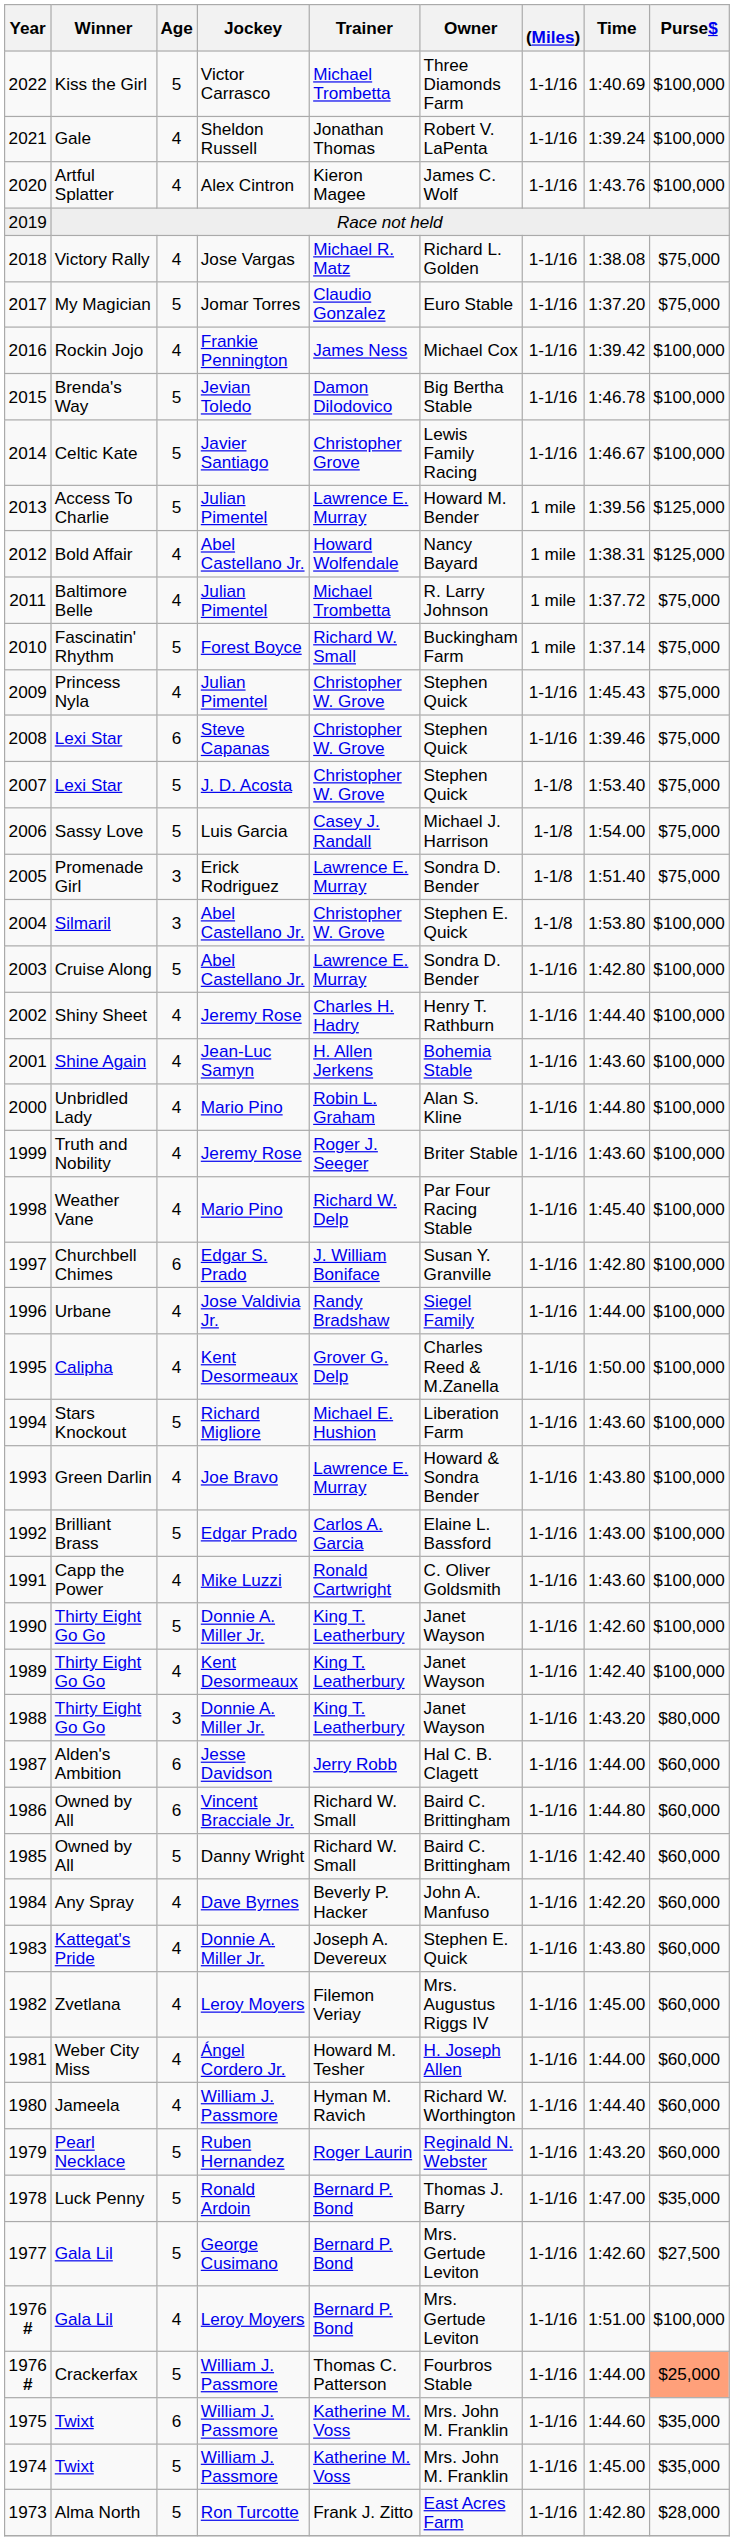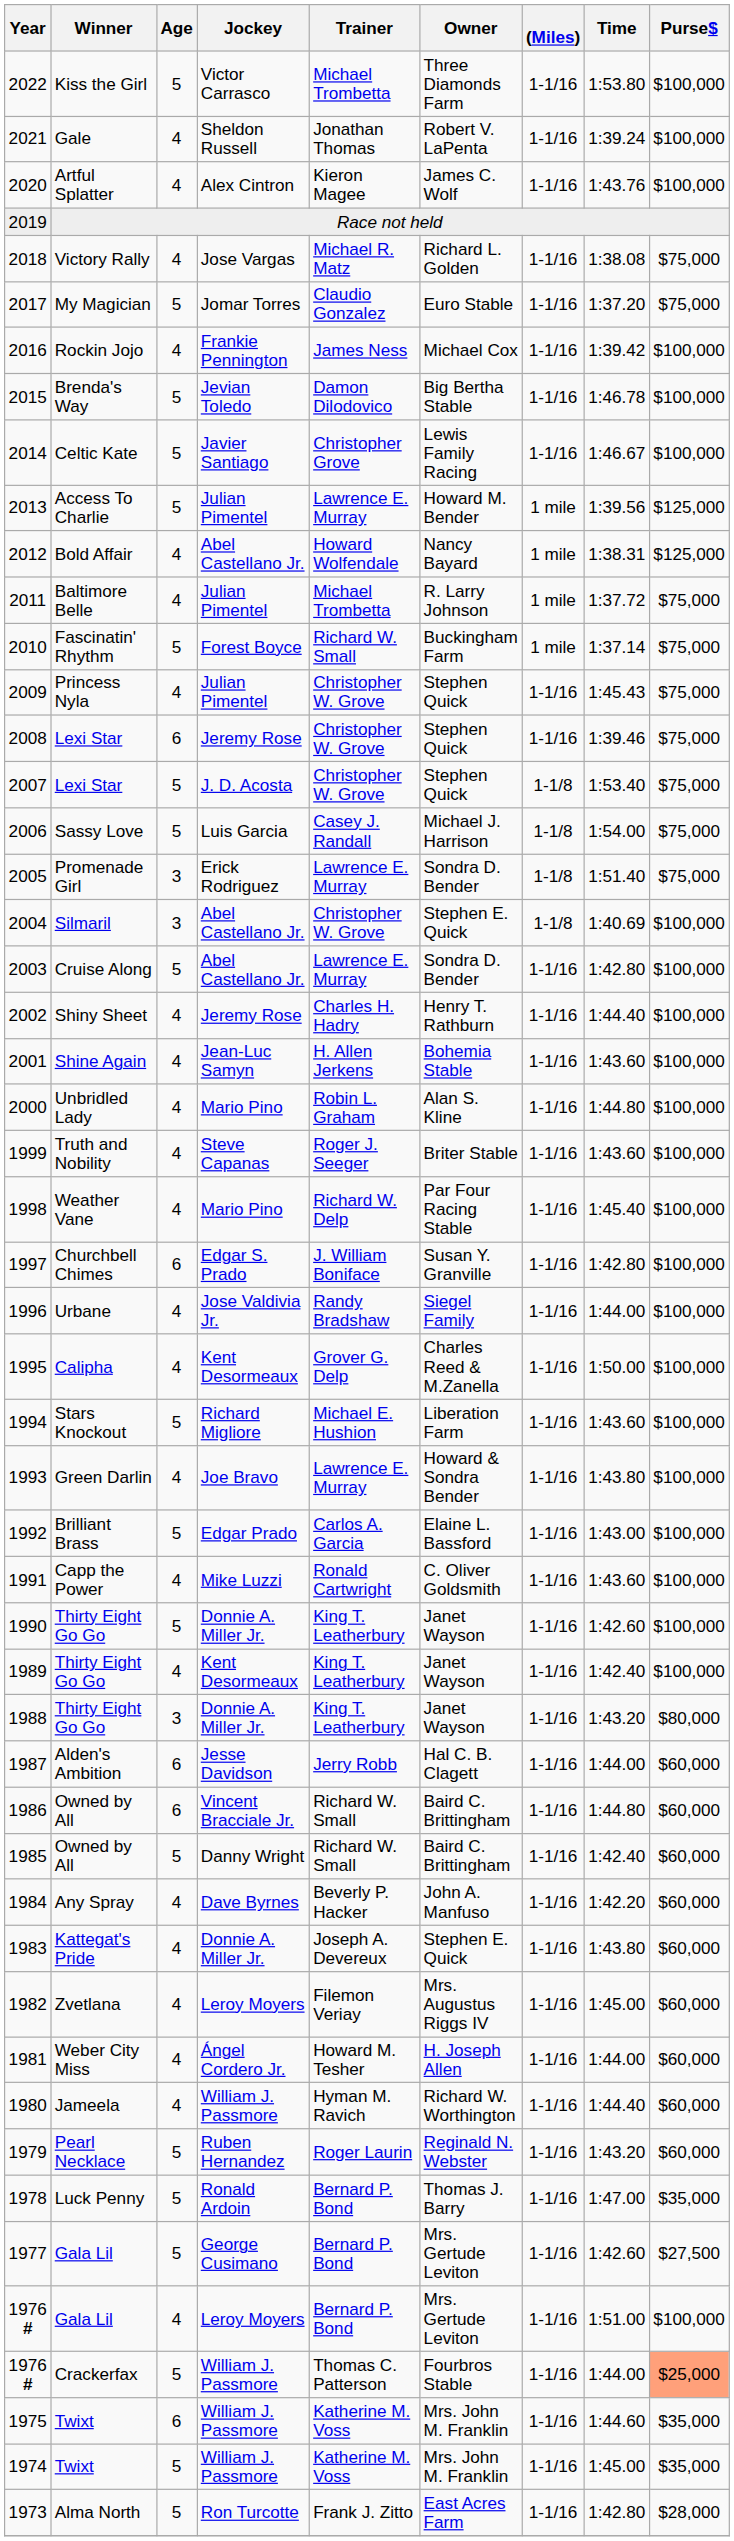 <table class="wikitable sortable" style="font-size:90%">
 <tr>
 <th style="width:30px">Year</th>
 <th style="width:110px">Winner</th>
 <th style="width:20px">Age</th>
 <th style="width:110px">Jockey</th>
 <th style="width:120px">Trainer</th>
 <th>Owner<br></th>
 <th style="width:25px"><br> <span>(<a href='#'>Miles</a>)</span></th>
 <th style="width:25px">Time</th>
 <th style="width:35px">Purse<a href='#'>$</a></th>
 </tr>
 <tr>
 <td align=center>2022</td>
 <td>Kiss the Girl</td>
 <td align=center>5</td>
 <td>Victor Carrasco</td>
 <td><a href='#'>Michael Trombetta</a></td>
 <td>Three Diamonds Farm</td>
 <td align=center>1-1/16</td>
-<td align=center>1:40.69</td>
+<td align=center>1:53.80</td>
 <td align=center>$100,000</td>
 </tr>
 <tr>
 <td align=center>2021</td>
 <td>Gale</td>
 <td align=center>4</td>
 <td>Sheldon Russell</td>
 <td>Jonathan Thomas</td>
 <td>Robert V. LaPenta</td>
 <td align=center>1-1/16</td>
 <td align=center>1:39.24</td>
 <td align=center>$100,000</td>
 </tr>
 <tr>
 <td align=center>2020</td>
 <td>Artful Splatter</td>
 <td align=center>4</td>
 <td>Alex Cintron</td>
 <td>Kieron Magee</td>
 <td>James C. Wolf</td>
 <td align=center>1-1/16</td>
 <td align=center>1:43.76</td>
 <td align=center>$100,000</td>
 </tr>
 <tr bgcolor="#eeeeee">
 <td align=center>2019</td>
 <td align=center  colspan=8><em>Race not held</em></td>
 </tr>
 <tr>
 <td align=center>2018</td>
 <td>Victory Rally</td>
 <td align=center>4</td>
 <td>Jose Vargas</td>
 <td><a href='#'>Michael R. Matz</a></td>
 <td>Richard L. Golden</td>
 <td align=center>1-1/16</td>
 <td align=center>1:38.08</td>
 <td align=center>$75,000</td>
 </tr>
 <tr>
 <td align=center>2017</td>
 <td>My Magician</td>
 <td align=center>5</td>
 <td>Jomar Torres</td>
 <td><a href='#'>Claudio Gonzalez</a></td>
 <td>Euro Stable</td>
 <td align=center>1-1/16</td>
 <td align=center>1:37.20</td>
 <td align=center>$75,000</td>
 </tr>
 <tr>
 <td align=center>2016</td>
 <td>Rockin Jojo</td>
 <td align=center>4</td>
 <td><a href='#'>Frankie Pennington</a></td>
 <td><a href='#'>James Ness</a></td>
 <td>Michael Cox</td>
 <td align=center>1-1/16</td>
 <td align=center>1:39.42</td>
 <td align=center>$100,000</td>
 </tr>
 <tr>
 <td align=center>2015</td>
 <td>Brenda's Way</td>
 <td align=center>5</td>
 <td><a href='#'>Jevian Toledo</a></td>
 <td><a href='#'>Damon Dilodovico</a></td>
 <td>Big Bertha Stable</td>
 <td align=center>1-1/16</td>
 <td align=center>1:46.78</td>
 <td align=center>$100,000</td>
 </tr>
 <tr>
 <td align=center>2014</td>
 <td>Celtic Kate</td>
 <td align=center>5</td>
 <td><a href='#'>Javier Santiago</a></td>
 <td><a href='#'>Christopher Grove</a></td>
 <td>Lewis Family Racing</td>
 <td align=center>1-1/16</td>
 <td align=center>1:46.67</td>
 <td align=center>$100,000</td>
 </tr>
 <tr>
 <td align=center>2013</td>
 <td>Access To Charlie</td>
 <td align=center>5</td>
 <td><a href='#'>Julian Pimentel</a></td>
 <td><a href='#'>Lawrence E. Murray</a></td>
 <td>Howard M. Bender</td>
 <td align=center>1 mile</td>
 <td align=center>1:39.56</td>
 <td align=center>$125,000</td>
 </tr>
 <tr>
 <td align=center>2012</td>
 <td>Bold Affair</td>
 <td align=center>4</td>
 <td><a href='#'>Abel Castellano Jr.</a></td>
 <td><a href='#'>Howard Wolfendale</a></td>
 <td>Nancy Bayard</td>
 <td align=center>1 mile</td>
 <td align=center>1:38.31</td>
 <td align=center>$125,000</td>
 </tr>
 <tr>
 <td align=center>2011</td>
 <td>Baltimore Belle</td>
 <td align=center>4</td>
 <td><a href='#'>Julian Pimentel</a></td>
 <td><a href='#'>Michael Trombetta</a></td>
 <td>R. Larry Johnson</td>
 <td align=center>1 mile</td>
 <td align=center>1:37.72</td>
 <td align=center>$75,000</td>
 </tr>
 <tr>
 <td align=center>2010</td>
 <td>Fascinatin' Rhythm</td>
 <td align=center>5</td>
 <td><a href='#'>Forest Boyce</a></td>
 <td><a href='#'>Richard W. Small</a></td>
 <td>Buckingham Farm</td>
 <td align=center>1 mile</td>
 <td align=center>1:37.14</td>
 <td align=center>$75,000</td>
 </tr>
 <tr>
 <td align=center>2009</td>
 <td>Princess Nyla</td>
 <td align=center>4</td>
 <td><a href='#'>Julian Pimentel</a></td>
 <td><a href='#'>Christopher W. Grove</a></td>
 <td>Stephen Quick</td>
 <td align=center>1-1/16</td>
 <td align=center>1:45.43</td>
 <td align=center>$75,000</td>
 </tr>
 <tr>
 <td align=center>2008</td>
 <td><a href='#'>Lexi Star</a></td>
 <td align=center>6</td>
-<td><a href='#'>Steve Capanas</a></td>
+<td><a href='#'>Jeremy Rose</a></td>
 <td><a href='#'>Christopher W. Grove</a></td>
 <td>Stephen Quick</td>
 <td align=center>1-1/16</td>
 <td align=center>1:39.46</td>
 <td align=center>$75,000</td>
 </tr>
 <tr>
 <td align=center>2007</td>
 <td><a href='#'>Lexi Star</a></td>
 <td align=center>5</td>
 <td><a href='#'>J. D. Acosta</a></td>
 <td><a href='#'>Christopher W. Grove</a></td>
 <td>Stephen Quick</td>
 <td align=center>1-1/8</td>
 <td align=center>1:53.40</td>
 <td align=center>$75,000</td>
 </tr>
 <tr>
 <td align=center>2006</td>
 <td>Sassy Love</td>
 <td align=center>5</td>
 <td>Luis Garcia</td>
 <td><a href='#'>Casey J. Randall</a></td>
 <td>Michael J. Harrison</td>
 <td align=center>1-1/8</td>
 <td align=center>1:54.00</td>
 <td align=center>$75,000</td>
 </tr>
 <tr>
 <td align=center>2005</td>
 <td>Promenade Girl</td>
 <td align=center>3</td>
 <td>Erick Rodriguez</td>
 <td><a href='#'>Lawrence E. Murray</a></td>
 <td>Sondra D. Bender</td>
 <td align=center>1-1/8</td>
 <td align=center>1:51.40</td>
 <td align=center>$75,000</td>
 </tr>
 <tr>
 <td align=center>2004</td>
 <td><a href='#'>Silmaril</a></td>
 <td align=center>3</td>
 <td><a href='#'>Abel Castellano Jr.</a></td>
 <td><a href='#'>Christopher W. Grove</a></td>
 <td>Stephen E. Quick</td>
 <td align=center>1-1/8</td>
-<td align=center>1:53.80</td>
+<td align=center>1:40.69</td>
 <td align=center>$100,000</td>
 </tr>
 <tr>
 <td align=center>2003</td>
 <td>Cruise Along</td>
 <td align=center>5</td>
 <td><a href='#'>Abel Castellano Jr.</a></td>
 <td><a href='#'>Lawrence E. Murray</a></td>
 <td>Sondra D. Bender</td>
 <td align=center>1-1/16</td>
 <td align=center>1:42.80</td>
 <td align=center>$100,000</td>
 </tr>
 <tr>
 <td align=center>2002</td>
 <td>Shiny Sheet</td>
 <td align=center>4</td>
 <td><a href='#'>Jeremy Rose</a></td>
 <td><a href='#'>Charles H. Hadry</a></td>
 <td>Henry T. Rathburn</td>
 <td align=center>1-1/16</td>
 <td align=center>1:44.40</td>
 <td align=center>$100,000</td>
 </tr>
 <tr>
 <td align=center>2001</td>
 <td><a href='#'>Shine Again</a></td>
 <td align=center>4</td>
 <td><a href='#'>Jean-Luc Samyn</a></td>
 <td><a href='#'>H. Allen Jerkens</a></td>
 <td><a href='#'>Bohemia Stable</a></td>
 <td align=center>1-1/16</td>
 <td align=center>1:43.60</td>
 <td align=center>$100,000</td>
 </tr>
 <tr>
 <td align=center>2000</td>
 <td>Unbridled Lady</td>
 <td align=center>4</td>
 <td><a href='#'>Mario Pino</a></td>
 <td><a href='#'>Robin L. Graham</a></td>
 <td>Alan S. Kline</td>
 <td align=center>1-1/16</td>
 <td align=center>1:44.80</td>
 <td align=center>$100,000</td>
 </tr>
 <tr>
 <td align=center>1999</td>
 <td>Truth and Nobility</td>
 <td align=center>4</td>
-<td><a href='#'>Jeremy Rose</a></td>
+<td><a href='#'>Steve Capanas</a></td>
 <td><a href='#'>Roger J. Seeger</a></td>
 <td>Briter Stable</td>
 <td align=center>1-1/16</td>
 <td align=center>1:43.60</td>
 <td align=center>$100,000</td>
 </tr>
 <tr>
 <td align=center>1998</td>
 <td>Weather Vane</td>
 <td align=center>4</td>
 <td><a href='#'>Mario Pino</a></td>
 <td><a href='#'>Richard W. Delp</a></td>
 <td>Par Four Racing Stable</td>
 <td align=center>1-1/16</td>
 <td align=center>1:45.40</td>
 <td align=center>$100,000</td>
 </tr>
 <tr>
 <td align=center>1997</td>
 <td>Churchbell Chimes</td>
 <td align=center>6</td>
 <td><a href='#'>Edgar S. Prado</a></td>
 <td><a href='#'>J. William Boniface</a></td>
 <td>Susan Y. Granville</td>
 <td align=center>1-1/16</td>
 <td align=center>1:42.80</td>
 <td align=center>$100,000</td>
 </tr>
 <tr>
 <td align=center>1996</td>
 <td>Urbane</td>
 <td align=center>4</td>
 <td><a href='#'>Jose Valdivia Jr.</a></td>
 <td><a href='#'>Randy Bradshaw</a></td>
 <td><a href='#'>Siegel Family</a></td>
 <td align=center>1-1/16</td>
 <td align=center>1:44.00</td>
 <td align=center>$100,000</td>
 </tr>
 <tr>
 <td align=center>1995</td>
 <td><a href='#'>Calipha</a></td>
 <td align=center>4</td>
 <td><a href='#'>Kent Desormeaux</a></td>
 <td><a href='#'>Grover G. Delp</a></td>
 <td>Charles Reed & M.Zanella</td>
 <td align=center>1-1/16</td>
 <td align=center>1:50.00</td>
 <td align=center>$100,000</td>
 </tr>
 <tr>
 <td align=center>1994</td>
 <td>Stars Knockout</td>
 <td align=center>5</td>
 <td><a href='#'>Richard Migliore</a></td>
 <td><a href='#'>Michael E. Hushion</a></td>
 <td>Liberation Farm</td>
 <td align=center>1-1/16</td>
 <td align=center>1:43.60</td>
 <td align=center>$100,000</td>
 </tr>
 <tr>
 <td align=center>1993</td>
 <td>Green Darlin</td>
 <td align=center>4</td>
 <td><a href='#'>Joe Bravo</a></td>
 <td><a href='#'>Lawrence E. Murray</a></td>
 <td>Howard & Sondra Bender</td>
 <td align=center>1-1/16</td>
 <td align=center>1:43.80</td>
 <td align=center>$100,000</td>
 </tr>
 <tr>
 <td align=center>1992</td>
 <td>Brilliant Brass</td>
 <td align=center>5</td>
 <td><a href='#'>Edgar Prado</a></td>
 <td><a href='#'>Carlos A. Garcia</a></td>
 <td>Elaine L. Bassford</td>
 <td align=center>1-1/16</td>
 <td align=center>1:43.00</td>
 <td align=center>$100,000</td>
 </tr>
 <tr>
 <td align=center>1991</td>
 <td>Capp the Power</td>
 <td align=center>4</td>
 <td><a href='#'>Mike Luzzi</a></td>
 <td><a href='#'>Ronald Cartwright</a></td>
 <td>C. Oliver Goldsmith</td>
 <td align=center>1-1/16</td>
 <td align=center>1:43.60</td>
 <td align=center>$100,000</td>
 </tr>
 <tr>
 <td align=center>1990</td>
 <td><a href='#'>Thirty Eight Go Go</a></td>
 <td align=center>5</td>
 <td><a href='#'>Donnie A. Miller Jr.</a></td>
 <td><a href='#'>King T. Leatherbury</a></td>
 <td>Janet Wayson</td>
 <td align=center>1-1/16</td>
 <td align=center>1:42.60</td>
 <td align=center>$100,000</td>
 </tr>
 <tr>
 <td align=center>1989</td>
 <td><a href='#'>Thirty Eight Go Go</a></td>
 <td align=center>4</td>
 <td><a href='#'>Kent Desormeaux</a></td>
 <td><a href='#'>King T. Leatherbury</a></td>
 <td>Janet Wayson</td>
 <td align=center>1-1/16</td>
 <td align=center>1:42.40</td>
 <td align=center>$100,000</td>
 </tr>
 <tr>
 <td align=center>1988</td>
 <td><a href='#'>Thirty Eight Go Go</a></td>
 <td align=center>3</td>
 <td><a href='#'>Donnie A. Miller Jr.</a></td>
 <td><a href='#'>King T. Leatherbury</a></td>
 <td>Janet Wayson</td>
 <td align=center>1-1/16</td>
 <td align=center>1:43.20</td>
 <td align=center>$80,000</td>
 </tr>
 <tr>
 <td align=center>1987</td>
 <td>Alden's Ambition</td>
 <td align=center>6</td>
 <td><a href='#'>Jesse Davidson</a></td>
 <td><a href='#'>Jerry Robb</a></td>
 <td>Hal C. B. Clagett</td>
 <td align=center>1-1/16</td>
 <td align=center>1:44.00</td>
 <td align=center>$60,000</td>
 </tr>
 <tr>
 <td align=center>1986</td>
 <td>Owned by All</td>
 <td align=center>6</td>
 <td><a href='#'>Vincent Bracciale Jr.</a></td>
 <td>Richard W. Small</td>
 <td>Baird C. Brittingham</td>
 <td align=center>1-1/16</td>
 <td align=center>1:44.80</td>
 <td align=center>$60,000</td>
 </tr>
 <tr>
 <td align=center>1985</td>
 <td>Owned by All</td>
 <td align=center>5</td>
 <td>Danny Wright</td>
 <td>Richard W. Small</td>
 <td>Baird C. Brittingham</td>
 <td align=center>1-1/16</td>
 <td align=center>1:42.40</td>
 <td align=center>$60,000</td>
 </tr>
 <tr>
 <td align=center>1984</td>
 <td>Any Spray</td>
 <td align=center>4</td>
 <td><a href='#'>Dave Byrnes</a></td>
 <td>Beverly P. Hacker</td>
 <td>John A. Manfuso</td>
 <td align=center>1-1/16</td>
 <td align=center>1:42.20</td>
 <td align=center>$60,000</td>
 </tr>
 <tr>
 <td align=center>1983</td>
 <td><a href='#'>Kattegat's Pride</a></td>
 <td align=center>4</td>
 <td><a href='#'>Donnie A. Miller Jr.</a></td>
 <td>Joseph A. Devereux</td>
 <td>Stephen E. Quick</td>
 <td align=center>1-1/16</td>
 <td align=center>1:43.80</td>
 <td align=center>$60,000</td>
 </tr>
 <tr>
 <td align=center>1982</td>
 <td>Zvetlana</td>
 <td align=center>4</td>
 <td><a href='#'>Leroy Moyers</a></td>
 <td>Filemon Veriay</td>
 <td>Mrs. Augustus Riggs IV</td>
 <td align=center>1-1/16</td>
 <td align=center>1:45.00</td>
 <td align=center>$60,000</td>
 </tr>
 <tr>
 <td align=center>1981</td>
 <td>Weber City Miss</td>
 <td align=center>4</td>
 <td><a href='#'>Ángel Cordero Jr.</a></td>
 <td>Howard M. Tesher</td>
 <td><a href='#'>H. Joseph Allen</a></td>
 <td align=center>1-1/16</td>
 <td align=center>1:44.00</td>
 <td align=center>$60,000</td>
 </tr>
 <tr>
 <td align=center>1980</td>
 <td>Jameela</td>
 <td align=center>4</td>
 <td><a href='#'>William J. Passmore</a></td>
 <td>Hyman M. Ravich</td>
 <td>Richard W. Worthington</td>
 <td align=center>1-1/16</td>
 <td align=center>1:44.40</td>
 <td align=center>$60,000</td>
 </tr>
 <tr>
 <td align=center>1979</td>
 <td><a href='#'>Pearl Necklace</a></td>
 <td align=center>5</td>
 <td><a href='#'>Ruben Hernandez</a></td>
 <td><a href='#'>Roger Laurin</a></td>
 <td><a href='#'>Reginald N. Webster</a></td>
 <td align=center>1-1/16</td>
 <td align=center>1:43.20</td>
 <td align=center>$60,000</td>
 </tr>
 <tr>
 <td align=center>1978</td>
 <td>Luck Penny</td>
 <td align=center>5</td>
 <td><a href='#'>Ronald Ardoin</a></td>
 <td><a href='#'>Bernard P. Bond</a></td>
 <td>Thomas J. Barry</td>
 <td align=center>1-1/16</td>
 <td align=center>1:47.00</td>
 <td align=center>$35,000</td>
 </tr>
 <tr>
 <td align=center>1977</td>
 <td><a href='#'>Gala Lil</a></td>
 <td align=center>5</td>
 <td><a href='#'>George Cusimano</a></td>
 <td><a href='#'>Bernard P. Bond</a></td>
 <td>Mrs. Gertude Leviton</td>
 <td align=center>1-1/16</td>
 <td align=center>1:42.60</td>
 <td align=center>$27,500</td>
 </tr>
 <tr>
 <td align=center>1976 <strong>#</strong></td>
 <td><a href='#'>Gala Lil</a></td>
 <td align=center>4</td>
 <td><a href='#'>Leroy Moyers</a></td>
 <td><a href='#'>Bernard P. Bond</a></td>
 <td>Mrs. Gertude Leviton</td>
 <td align=center>1-1/16</td>
 <td align=center>1:51.00</td>
 <td align=center>$100,000</td>
 </tr>
 <tr>
 <td align=center>1976 <strong>#</strong></td>
 <td>Crackerfax</td>
 <td align=center>5</td>
 <td><a href='#'>William J. Passmore</a></td>
 <td>Thomas C. Patterson</td>
 <td>Fourbros Stable</td>
 <td align=center>1-1/16</td>
 <td align=center>1:44.00</td>
 <td align=center style="background: lightsalmon;">$25,000</td>
 </tr>
 <tr>
 <td align=center>1975</td>
 <td><a href='#'>Twixt</a></td>
 <td align=center>6</td>
 <td><a href='#'>William J. Passmore</a></td>
 <td><a href='#'>Katherine M. Voss</a></td>
 <td>Mrs. John M. Franklin</td>
 <td align=center>1-1/16</td>
 <td align=center>1:44.60</td>
 <td align=center>$35,000</td>
 </tr>
 <tr>
 <td align=center>1974</td>
 <td><a href='#'>Twixt</a></td>
 <td align=center>5</td>
 <td><a href='#'>William J. Passmore</a></td>
 <td><a href='#'>Katherine M. Voss</a></td>
 <td>Mrs. John M. Franklin</td>
 <td align=center>1-1/16</td>
 <td align=center>1:45.00</td>
 <td align=center>$35,000</td>
 </tr>
 <tr>
 <td align=center>1973</td>
 <td>Alma North</td>
 <td align=center>5</td>
 <td><a href='#'>Ron Turcotte</a></td>
 <td>Frank J. Zitto</td>
 <td><a href='#'>East Acres Farm</a></td>
 <td align=center>1-1/16</td>
 <td align=center>1:42.80</td>
 <td align=center>$28,000</td>
 </tr>
 <tr>
 </tr>
 </table>
